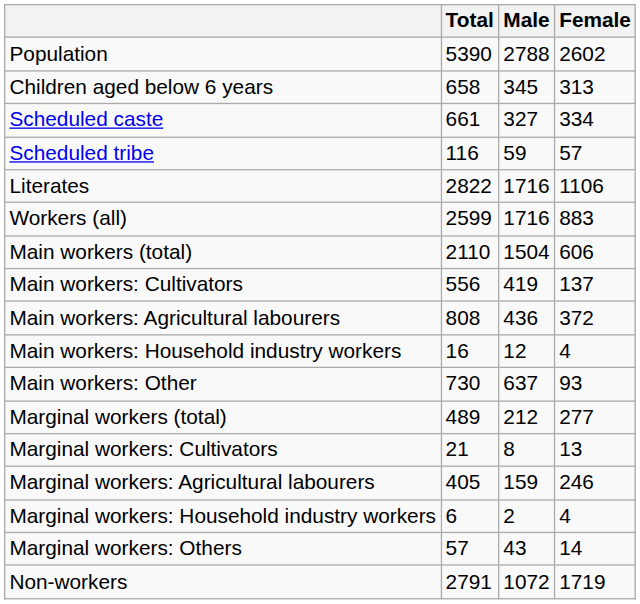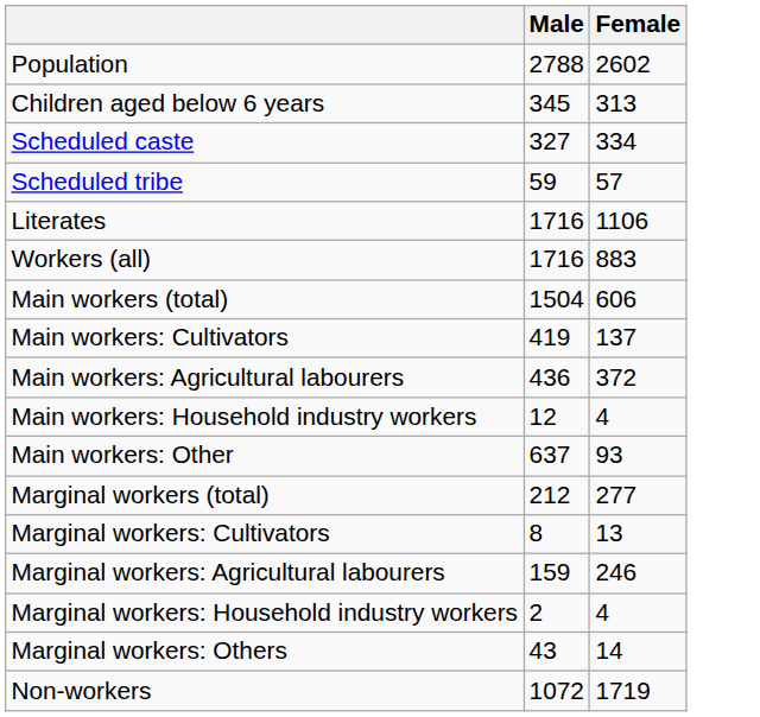 <table class="wikitable sortable">
 <tr>
 <th></th>
-<th>Total</th>
 <th>Male</th>
 <th>Female</th>
 </tr>
 <tr>
 <td>Population</td>
-<td>5390</td>
 <td>2788</td>
 <td>2602</td>
 </tr>
 <tr>
 <td>Children aged below 6 years</td>
-<td>658</td>
 <td>345</td>
 <td>313</td>
 </tr>
 <tr>
 <td><a href='#'>Scheduled caste</a></td>
-<td>661</td>
 <td>327</td>
 <td>334</td>
 </tr>
 <tr>
 <td><a href='#'>Scheduled tribe</a></td>
-<td>116</td>
 <td>59</td>
 <td>57</td>
 </tr>
 <tr>
 <td>Literates</td>
-<td>2822</td>
 <td>1716</td>
 <td>1106</td>
 </tr>
 <tr>
 <td>Workers (all)</td>
-<td>2599</td>
 <td>1716</td>
 <td>883</td>
 </tr>
 <tr>
 <td>Main workers (total)</td>
-<td>2110</td>
 <td>1504</td>
 <td>606</td>
 </tr>
 <tr>
 <td>Main workers: Cultivators</td>
-<td>556</td>
 <td>419</td>
 <td>137</td>
 </tr>
 <tr>
 <td>Main workers: Agricultural labourers</td>
-<td>808</td>
 <td>436</td>
 <td>372</td>
 </tr>
 <tr>
 <td>Main workers: Household industry workers</td>
-<td>16</td>
 <td>12</td>
 <td>4</td>
 </tr>
 <tr>
 <td>Main workers: Other</td>
-<td>730</td>
 <td>637</td>
 <td>93</td>
 </tr>
 <tr>
 <td>Marginal workers (total)</td>
-<td>489</td>
 <td>212</td>
 <td>277</td>
 </tr>
 <tr>
 <td>Marginal workers: Cultivators</td>
-<td>21</td>
 <td>8</td>
 <td>13</td>
 </tr>
 <tr>
 <td>Marginal workers: Agricultural labourers</td>
-<td>405</td>
 <td>159</td>
 <td>246</td>
 </tr>
 <tr>
 <td>Marginal workers: Household industry workers</td>
-<td>6</td>
 <td>2</td>
 <td>4</td>
 </tr>
 <tr>
 <td>Marginal workers: Others</td>
-<td>57</td>
 <td>43</td>
 <td>14</td>
 </tr>
 <tr>
 <td>Non-workers</td>
-<td>2791</td>
 <td>1072</td>
 <td>1719</td>
 </tr>
 </table>
